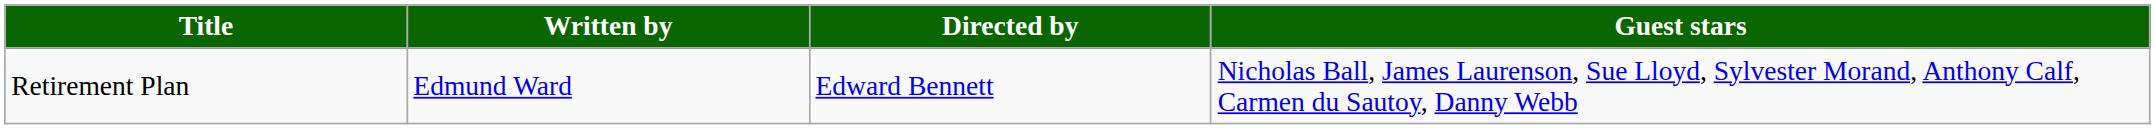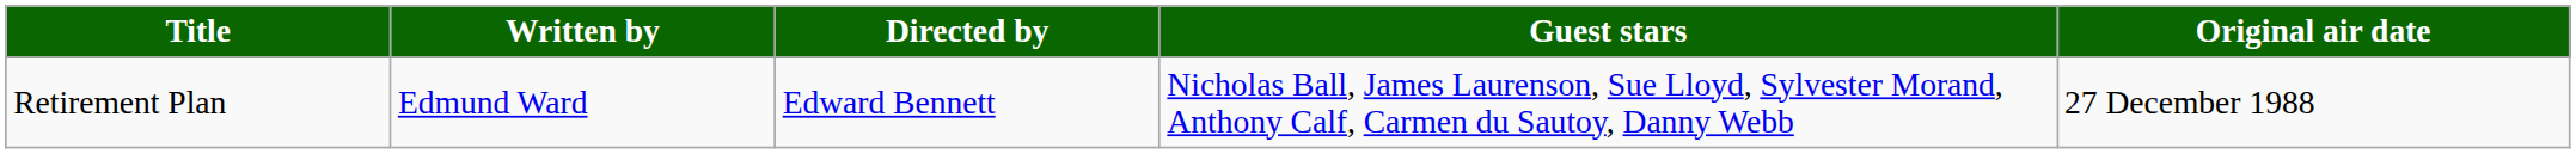 <table class="wikitable">
 <tr style=color:white>
 <th style="width:15%; background:#0A6600;color:white">Title</th>
 <th style="width:15%; background:#0A6600;color:white">Written by</th>
 <th style="width:15%; background:#0A6600;color:white">Directed by</th>
 <th style="width:35%; background:#0A6600;color:white">Guest stars</th>
+<th style="width:35%; background:#0A6600;color:white">Original air date</th>
 </tr>
 <tr id="Retirement Plan">
 <td>Retirement Plan</td>
 <td><a href='#'>Edmund Ward</a></td>
 <td><a href='#'>Edward Bennett</a></td>
 <td><a href='#'>Nicholas Ball</a>, <a href='#'>James Laurenson</a>, <a href='#'>Sue Lloyd</a>, <a href='#'>Sylvester Morand</a>, <a href='#'>Anthony Calf</a>, <a href='#'>Carmen du Sautoy</a>, <a href='#'>Danny Webb</a></td>
+<td>27 December 1988</td>
 </tr>
 </table>
